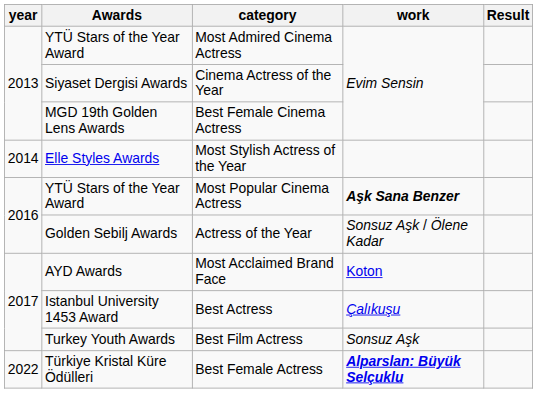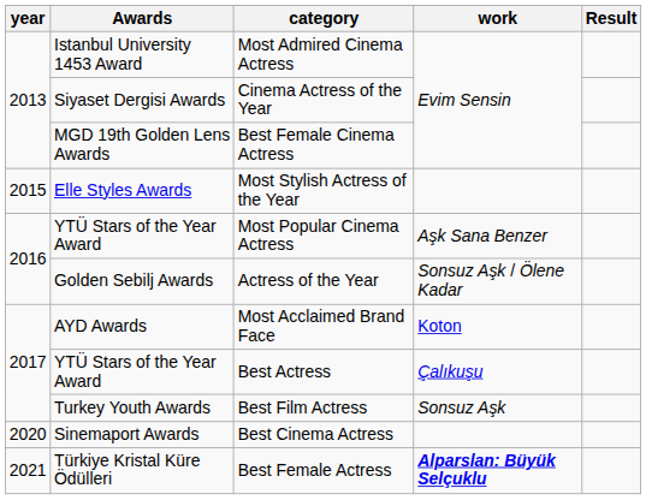 <table class="wikitable">
 <tr>
 <th>year</th>
 <th>Awards</th>
 <th>category</th>
 <th>work</th>
 <th>Result</th>
 </tr>
 <tr>
 <td rowspan="3">2013</td>
-<td>YTÜ Stars of the Year Award</td>
+<td>Istanbul University 1453 Award</td>
 <td>Most Admired Cinema Actress</td>
 <td rowspan="3"><em>Evim Sensin</em></td>
 <td></td>
 </tr>
 <tr>
 <td>Siyaset Dergisi Awards</td>
 <td>Cinema Actress of the Year</td>
 <td></td>
 </tr>
 <tr>
 <td>MGD 19th Golden Lens Awards</td>
 <td>Best Female Cinema Actress</td>
 <td></td>
 </tr>
 <tr>
-<td>2014</td>
+<td>2015</td>
 <td><a href='#'>Elle Styles Awards</a></td>
 <td>Most Stylish Actress of the Year</td>
 <td></td>
 <td></td>
 </tr>
 <tr>
 <td rowspan="2">2016</td>
 <td>YTÜ Stars of the Year Award</td>
 <td>Most Popular Cinema Actress</td>
-<td><strong><em>Aşk Sana Benzer</em></strong></td>
+<td><em>Aşk Sana Benzer</em></td>
 <td></td>
 </tr>
 <tr>
 <td>Golden Sebilj Awards</td>
 <td>Actress of the Year</td>
 <td><em>Sonsuz Aşk</em> / <em>Ölene Kadar</em></td>
 <td></td>
 </tr>
 <tr>
 <td rowspan="3">2017</td>
 <td>AYD Awards</td>
 <td>Most Acclaimed Brand Face</td>
 <td><a href='#'>Koton</a></td>
 <td></td>
 </tr>
 <tr>
-<td>Istanbul University 1453 Award</td>
+<td>YTÜ Stars of the Year Award</td>
 <td>Best Actress</td>
 <td><em><a href='#'>Çalıkuşu</a></em></td>
 <td></td>
 </tr>
 <tr>
 <td>Turkey Youth Awards</td>
 <td>Best Film Actress</td>
 <td><em>Sonsuz Aşk</em></td>
 <td></td>
 </tr>
 <tr>
-<td>2022</td>
+<td>2020</td>
+<td>Sinemaport Awards</td>
+<td>Best Cinema Actress</td>
+<td></td>
+<td></td>
+</tr>
+<tr>
+<td>2021</td>
 <td>Türkiye Kristal Küre Ödülleri</td>
 <td>Best Female Actress</td>
 <td><strong><em><a href='#'>Alparslan: Büyük Selçuklu</a></em></strong></td>
 <td></td>
 </tr>
 </table>
